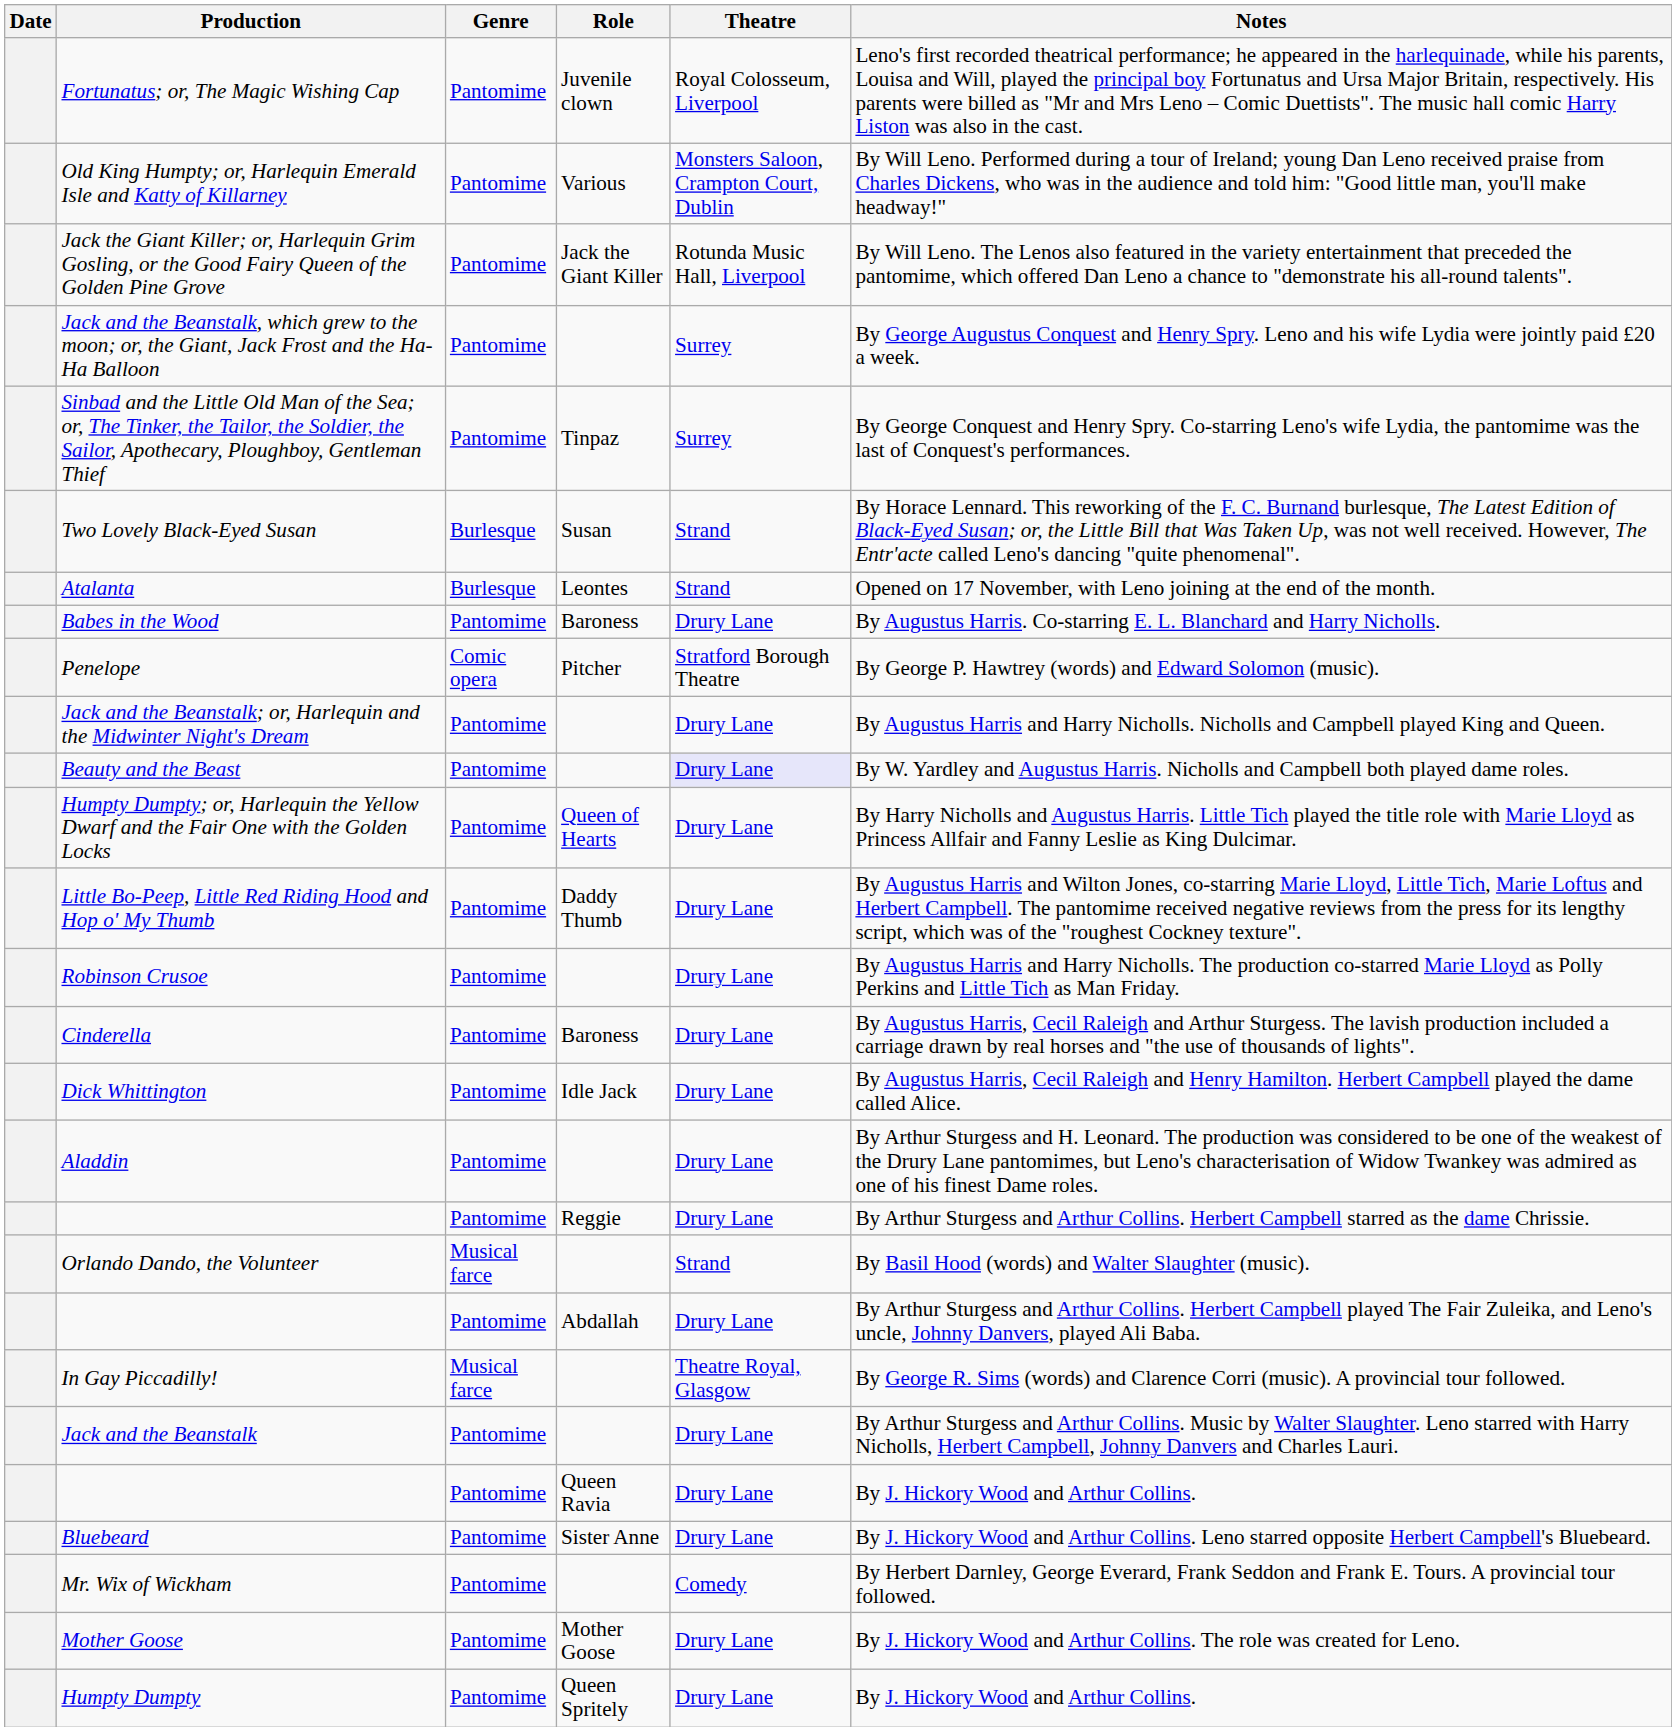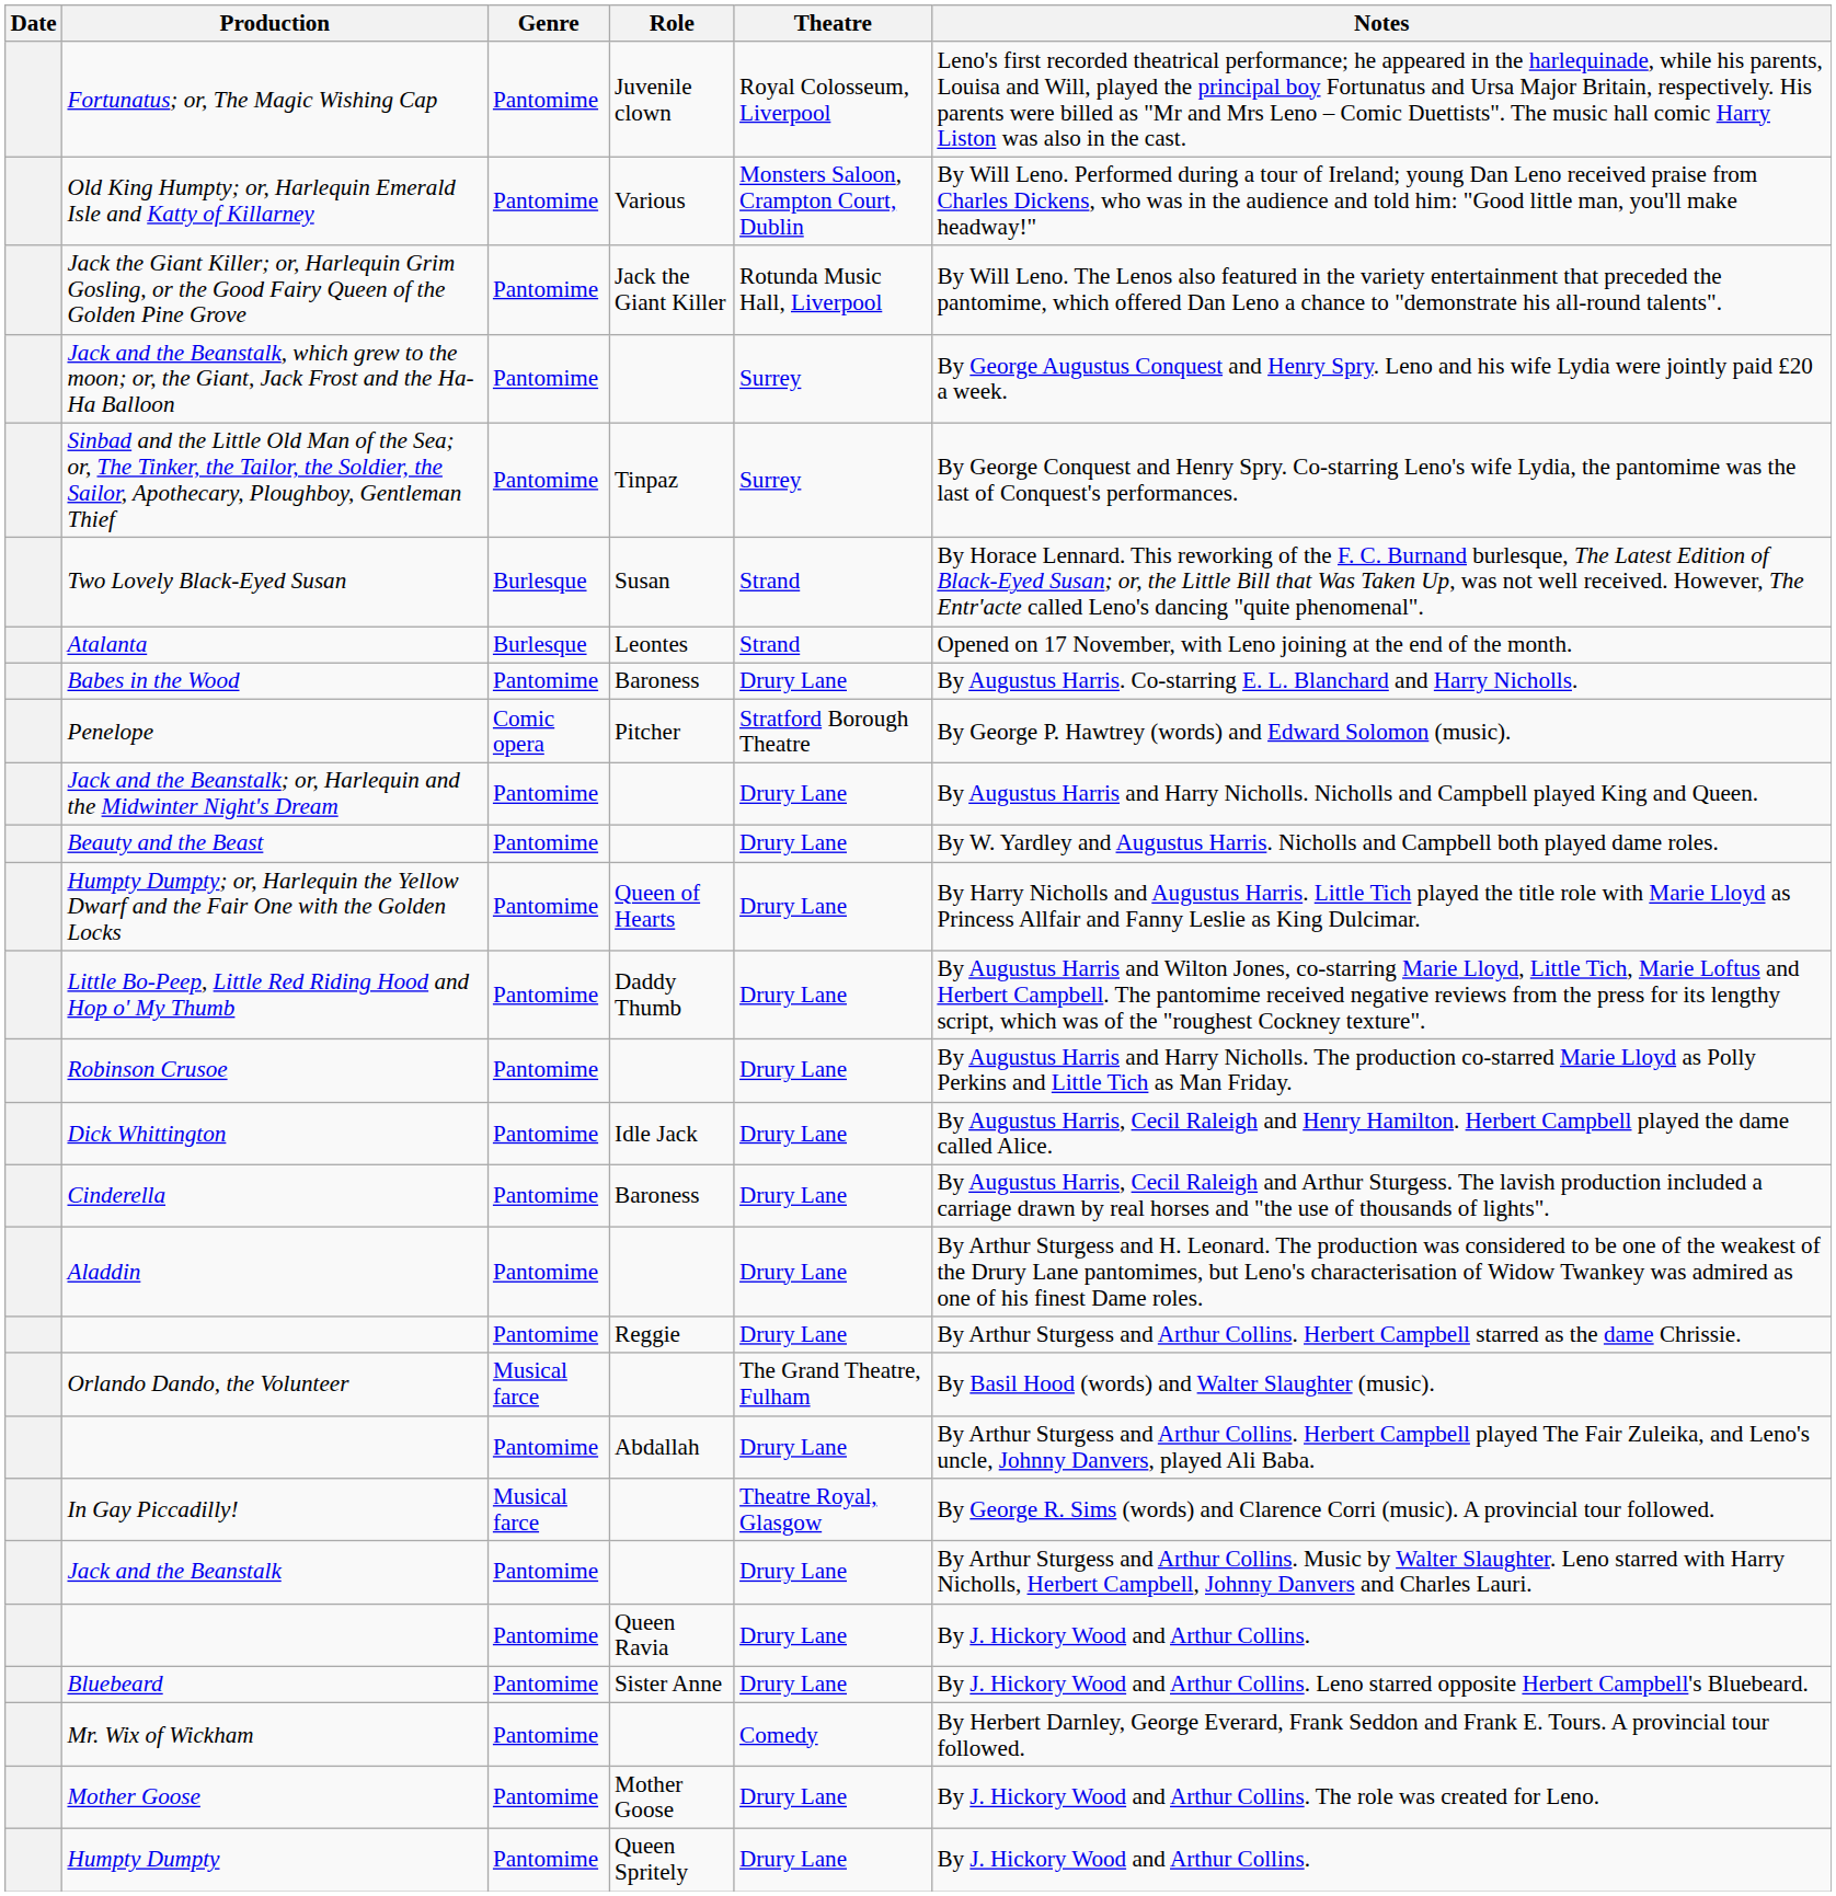 <table class="wikitable plainrowheaders sortable" style="margin-right: 0;">
 <tr>
 <th scope="col">Date</th>
 <th scope="col">Production</th>
 <th scope="col">Genre</th>
 <th scope="col">Role</th>
 <th scope="col">Theatre</th>
 <th scope="col" class="unsortable">Notes</th>
 </tr>
 <tr>
 <th scope="row"></th>
 <td><em><a href='#'>Fortunatus</a>; or, The Magic Wishing Cap</em></td>
 <td><a href='#'>Pantomime</a></td>
 <td>Juvenile clown</td>
 <td>Royal Colosseum, <a href='#'>Liverpool</a></td>
 <td>Leno's first recorded theatrical performance; he appeared in the <a href='#'>harlequinade</a>, while his parents, Louisa and Will, played the <a href='#'>principal boy</a> Fortunatus and Ursa Major Britain, respectively. His parents were billed as "Mr and Mrs Leno – Comic Duettists". The music hall comic <a href='#'>Harry Liston</a> was also in the cast.</td>
 </tr>
 <tr>
 <th scope="row"></th>
 <td><em>Old King Humpty; or, Harlequin Emerald Isle and <a href='#'>Katty of Killarney</a></em></td>
 <td><a href='#'>Pantomime</a></td>
 <td>Various</td>
 <td><a href='#'>Monsters Saloon</a>, <a href='#'>Crampton Court, Dublin</a></td>
 <td>By Will Leno. Performed during a tour of Ireland; young Dan Leno received praise from <a href='#'>Charles Dickens</a>, who was in the audience and told him: "Good little man, you'll make headway!"</td>
 </tr>
 <tr>
 <th scope="row"></th>
 <td><em>Jack the Giant Killer; or, Harlequin Grim Gosling, or the Good Fairy Queen of the Golden Pine Grove</em></td>
 <td><a href='#'>Pantomime</a></td>
 <td>Jack the Giant Killer</td>
 <td>Rotunda Music Hall, <a href='#'>Liverpool</a></td>
 <td>By Will Leno. The Lenos also featured in the variety entertainment that preceded the pantomime, which offered Dan Leno a chance to "demonstrate his all-round talents".</td>
 </tr>
 <tr>
 <th scope="row"></th>
 <td><em><a href='#'>Jack and the Beanstalk</a>, which grew to the moon; or, the Giant, Jack Frost and the Ha-Ha Balloon</em></td>
 <td><a href='#'>Pantomime</a></td>
 <td></td>
 <td><a href='#'>Surrey</a></td>
 <td>By <a href='#'>George Augustus Conquest</a> and <a href='#'>Henry Spry</a>. Leno and his wife Lydia were jointly paid £20 a week.</td>
 </tr>
 <tr>
 <th scope="row"></th>
 <td><em><a href='#'>Sinbad</a> and the Little Old Man of the Sea; or, <a href='#'>The Tinker, the Tailor, the Soldier, the Sailor</a>, Apothecary, Ploughboy, Gentleman Thief</em></td>
 <td><a href='#'>Pantomime</a></td>
 <td>Tinpaz</td>
 <td><a href='#'>Surrey</a></td>
 <td>By George Conquest and Henry Spry. Co-starring Leno's wife Lydia, the pantomime was the last of Conquest's performances.</td>
 </tr>
 <tr>
 <th scope="row"></th>
 <td><em>Two Lovely Black-Eyed Susan</em></td>
 <td><a href='#'>Burlesque</a></td>
 <td>Susan</td>
 <td><a href='#'>Strand</a></td>
 <td>By Horace Lennard.  This reworking of the <a href='#'>F. C. Burnand</a> burlesque, <em>The Latest Edition of <a href='#'>Black-Eyed Susan</a>; or, the Little Bill that Was Taken Up</em>, was not well received.  However, <em>The Entr'acte</em> called Leno's dancing "quite phenomenal".</td>
 </tr>
 <tr>
 <th scope="row"></th>
 <td><em><a href='#'>Atalanta</a></em></td>
 <td><a href='#'>Burlesque</a></td>
 <td>Leontes</td>
 <td><a href='#'>Strand</a></td>
 <td>Opened on 17 November, with Leno joining at the end of the month.</td>
 </tr>
 <tr>
 <th scope="row"></th>
 <td><em><a href='#'>Babes in the Wood</a></em></td>
 <td><a href='#'>Pantomime</a></td>
 <td>Baroness</td>
 <td><a href='#'>Drury Lane</a></td>
 <td>By <a href='#'>Augustus Harris</a>. Co-starring <a href='#'>E. L. Blanchard</a> and <a href='#'>Harry Nicholls</a>.</td>
 </tr>
 <tr>
 <th scope="row"></th>
 <td><em>Penelope</em></td>
 <td><a href='#'>Comic opera</a></td>
 <td>Pitcher</td>
 <td><a href='#'>Stratford</a> Borough Theatre</td>
 <td>By George P. Hawtrey (words) and <a href='#'>Edward Solomon</a> (music).</td>
 </tr>
 <tr>
 <th scope="row"></th>
 <td><em><a href='#'>Jack and the Beanstalk</a>; or, Harlequin and the <a href='#'>Midwinter Night's Dream</a></em></td>
 <td><a href='#'>Pantomime</a></td>
 <td></td>
 <td><a href='#'>Drury Lane</a></td>
 <td>By <a href='#'>Augustus Harris</a> and Harry Nicholls. Nicholls and Campbell played King and Queen.</td>
 </tr>
 <tr>
 <th scope="row"></th>
 <td><em><a href='#'>Beauty and the Beast</a></em></td>
 <td><a href='#'>Pantomime</a></td>
 <td></td>
-<td style="background: lavender;"><a href='#'>Drury Lane</a></td>
+<td><a href='#'>Drury Lane</a></td>
 <td>By W. Yardley and <a href='#'>Augustus Harris</a>. Nicholls and Campbell both played dame roles.</td>
 </tr>
 <tr>
 <th scope="row"></th>
 <td><em><a href='#'>Humpty Dumpty</a>; or, Harlequin the Yellow Dwarf and the Fair One with the Golden Locks</em></td>
 <td><a href='#'>Pantomime</a></td>
 <td><a href='#'>Queen of Hearts</a></td>
 <td><a href='#'>Drury Lane</a></td>
 <td>By Harry Nicholls and <a href='#'>Augustus Harris</a>. <a href='#'>Little Tich</a> played the title role with <a href='#'>Marie Lloyd</a> as Princess Allfair and Fanny Leslie as King Dulcimar.</td>
 </tr>
 <tr>
 <th scope="row"></th>
 <td><em><a href='#'>Little Bo-Peep</a>, <a href='#'>Little Red Riding Hood</a> and <a href='#'>Hop o' My Thumb</a></em></td>
 <td><a href='#'>Pantomime</a></td>
 <td>Daddy Thumb</td>
 <td><a href='#'>Drury Lane</a></td>
 <td>By <a href='#'>Augustus Harris</a> and Wilton Jones, co-starring <a href='#'>Marie Lloyd</a>, <a href='#'>Little Tich</a>, <a href='#'>Marie Loftus</a> and <a href='#'>Herbert Campbell</a>.  The pantomime received negative reviews from the press for its lengthy script, which was of the "roughest Cockney texture".</td>
 </tr>
 <tr>
 <th scope="row"></th>
 <td><em><a href='#'>Robinson Crusoe</a></em></td>
 <td><a href='#'>Pantomime</a></td>
 <td></td>
 <td><a href='#'>Drury Lane</a></td>
 <td>By <a href='#'>Augustus Harris</a> and Harry Nicholls.  The production co-starred <a href='#'>Marie Lloyd</a> as Polly Perkins and <a href='#'>Little Tich</a> as Man Friday.</td>
 </tr>
 <tr>
 <th scope="row"></th>
+<td><em><a href='#'>Dick Whittington</a></em></td>
+<td><a href='#'>Pantomime</a></td>
+<td>Idle Jack</td>
+<td><a href='#'>Drury Lane</a></td>
+<td>By <a href='#'>Augustus Harris</a>, <a href='#'>Cecil Raleigh</a> and <a href='#'>Henry Hamilton</a>. <a href='#'>Herbert Campbell</a> played the dame called Alice.</td>
+</tr>
+<tr>
+<th scope="row"></th>
 <td><em><a href='#'>Cinderella</a></em></td>
 <td><a href='#'>Pantomime</a></td>
 <td>Baroness</td>
 <td><a href='#'>Drury Lane</a></td>
 <td>By <a href='#'>Augustus Harris</a>, <a href='#'>Cecil Raleigh</a> and Arthur Sturgess.  The lavish production included a carriage drawn by real horses and "the use of thousands of lights".</td>
-</tr>
-<tr>
-<th scope="row"></th>
-<td><em><a href='#'>Dick Whittington</a></em></td>
-<td><a href='#'>Pantomime</a></td>
-<td>Idle Jack</td>
-<td><a href='#'>Drury Lane</a></td>
-<td>By <a href='#'>Augustus Harris</a>, <a href='#'>Cecil Raleigh</a> and <a href='#'>Henry Hamilton</a>. <a href='#'>Herbert Campbell</a> played the dame called Alice.</td>
 </tr>
 <tr>
 <th scope="row"></th>
 <td><em><a href='#'>Aladdin</a></em></td>
 <td><a href='#'>Pantomime</a></td>
 <td></td>
 <td><a href='#'>Drury Lane</a></td>
 <td>By Arthur Sturgess and H. Leonard. The production was considered to be one of the weakest of the Drury Lane pantomimes, but Leno's characterisation of Widow Twankey was admired as one of his finest Dame roles.</td>
 </tr>
 <tr>
 <th scope="row"></th>
 <td></td>
 <td><a href='#'>Pantomime</a></td>
 <td>Reggie</td>
 <td><a href='#'>Drury Lane</a></td>
 <td>By Arthur Sturgess and <a href='#'>Arthur Collins</a>. <a href='#'>Herbert Campbell</a> starred as the <a href='#'>dame</a> Chrissie.</td>
 </tr>
 <tr>
 <th scope="row"></th>
 <td><em>Orlando Dando, the Volunteer</em></td>
 <td><a href='#'>Musical farce</a></td>
 <td></td>
-<td><a href='#'>Strand</a></td>
+<td>The Grand Theatre, <a href='#'>Fulham</a></td>
 <td>By <a href='#'>Basil Hood</a> (words) and <a href='#'>Walter Slaughter</a> (music).</td>
 </tr>
 <tr>
 <th scope="row"></th>
 <td></td>
 <td><a href='#'>Pantomime</a></td>
 <td>Abdallah</td>
 <td><a href='#'>Drury Lane</a></td>
 <td>By Arthur Sturgess and <a href='#'>Arthur Collins</a>. <a href='#'>Herbert Campbell</a> played The Fair Zuleika, and Leno's uncle, <a href='#'>Johnny Danvers</a>, played Ali Baba.</td>
 </tr>
 <tr>
 <th scope="row"></th>
 <td><em>In Gay Piccadilly!</em></td>
 <td><a href='#'>Musical farce</a></td>
 <td></td>
 <td><a href='#'>Theatre Royal, Glasgow</a></td>
 <td>By <a href='#'>George R. Sims</a> (words) and Clarence Corri (music). A provincial tour followed.</td>
 </tr>
 <tr>
 <th scope="row"></th>
 <td><em><a href='#'>Jack and the Beanstalk</a></em></td>
 <td><a href='#'>Pantomime</a></td>
 <td></td>
 <td><a href='#'>Drury Lane</a></td>
 <td>By Arthur Sturgess and <a href='#'>Arthur Collins</a>. Music by <a href='#'>Walter Slaughter</a>.  Leno starred with Harry Nicholls, <a href='#'>Herbert Campbell</a>, <a href='#'>Johnny Danvers</a> and Charles Lauri.</td>
 </tr>
 <tr>
 <th scope="row"></th>
 <td></td>
 <td><a href='#'>Pantomime</a></td>
 <td>Queen Ravia</td>
 <td><a href='#'>Drury Lane</a></td>
 <td>By <a href='#'>J. Hickory Wood</a> and <a href='#'>Arthur Collins</a>.</td>
 </tr>
 <tr>
 <th scope="row"></th>
 <td><em><a href='#'>Bluebeard</a></em></td>
 <td><a href='#'>Pantomime</a></td>
 <td>Sister Anne</td>
 <td><a href='#'>Drury Lane</a></td>
 <td>By <a href='#'>J. Hickory Wood</a> and <a href='#'>Arthur Collins</a>. Leno starred opposite <a href='#'>Herbert Campbell</a>'s Bluebeard.</td>
 </tr>
 <tr>
 <th scope="row"></th>
 <td><em>Mr. Wix of Wickham</em></td>
 <td><a href='#'>Pantomime</a></td>
 <td></td>
 <td><a href='#'>Comedy</a></td>
 <td>By Herbert Darnley, George Everard, Frank Seddon and Frank E. Tours. A provincial tour followed.</td>
 </tr>
 <tr>
 <th scope="row"></th>
 <td><em><a href='#'>Mother Goose</a></em></td>
 <td><a href='#'>Pantomime</a></td>
 <td>Mother Goose</td>
 <td><a href='#'>Drury Lane</a></td>
 <td>By <a href='#'>J. Hickory Wood</a> and <a href='#'>Arthur Collins</a>. The role was created for Leno.</td>
 </tr>
 <tr>
 <th scope="row"></th>
 <td><em><a href='#'>Humpty Dumpty</a></em></td>
 <td><a href='#'>Pantomime</a></td>
 <td>Queen Spritely</td>
 <td><a href='#'>Drury Lane</a></td>
 <td>By <a href='#'>J. Hickory Wood</a> and <a href='#'>Arthur Collins</a>.</td>
 </tr>
 </table>
